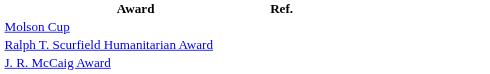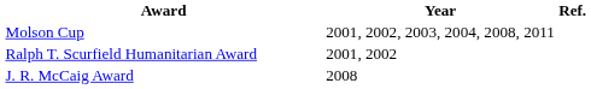 <table class="wiki table">
 <tr>
 <th scope="col" style="width:20em">Award</th>
+<th scope="col">Year</th>
 <th scope="col">Ref.</th>
 </tr>
 <tr>
 <td><a href='#'>Molson Cup</a><br></td>
+<td>2001, 2002, 2003, 2004, 2008, 2011</td>
 <td></td>
 </tr>
 <tr>
 <td><a href='#'>Ralph T. Scurfield Humanitarian Award</a><br></td>
+<td>2001, 2002</td>
 <td></td>
 </tr>
 <tr>
 <td><a href='#'>J. R. McCaig Award</a><br></td>
+<td>2008</td>
 <td></td>
 </tr>
 </table>
